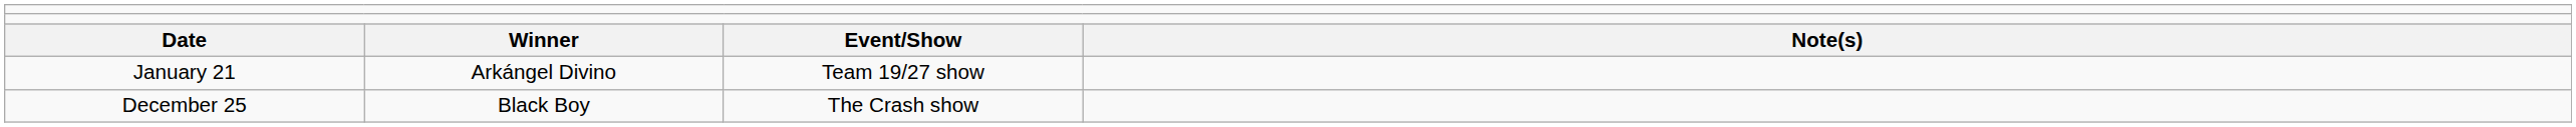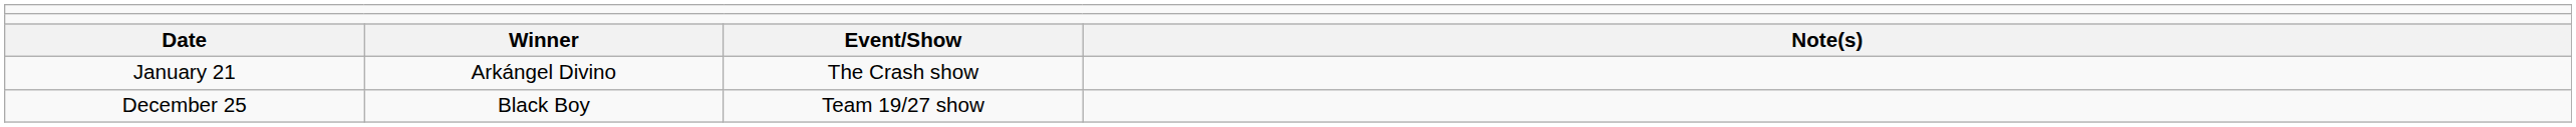 <table class="wikitable" style="text-align:center; width:100%;">
 <tr>
 <td colspan="5"></td>
 </tr>
 <tr>
 <td colspan="5"><strong></strong></td>
 </tr>
 <tr>
 <th width=14%>Date</th>
 <th width=14%>Winner</th>
 <th width=14%>Event/Show</th>
 <th width=58%>Note(s)</th>
 </tr>
 <tr>
 <td>January 21</td>
 <td>Arkángel Divino</td>
-<td>Team 19/27 show</td>
+<td>The Crash show</td>
 <td align=left></td>
 </tr>
 <tr>
 <td>December 25</td>
 <td>Black Boy</td>
-<td>The Crash show</td>
+<td>Team 19/27 show</td>
 <td align=left></td>
 </tr>
 </table>
